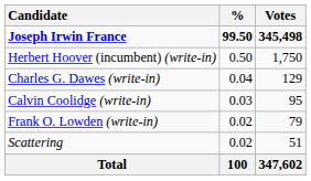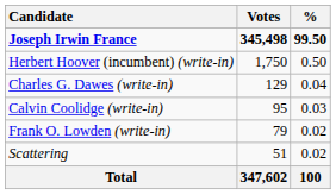 <table class="wikitable sortable plainrowheaders" style="text-align:right">
 <tr>
 <th style="text-align:left;">Candidate</th>
+<th>Votes</th>
 <th>%</th>
-<th>Votes</th>
 </tr>
 <tr>
 <td style="text-align:left;"><strong><a href='#'>Joseph Irwin France</a></strong></td>
+<td><strong>345,498</strong></td>
 <td><strong>99.50</strong></td>
-<td><strong>345,498</strong></td>
 </tr>
 <tr>
 <td style="text-align:left;"><a href='#'>Herbert Hoover</a> (incumbent) <em>(write-in)</em></td>
+<td>1,750</td>
 <td>0.50</td>
-<td>1,750</td>
 </tr>
 <tr>
 <td style="text-align:left;"><a href='#'>Charles G. Dawes</a> <em>(write-in)</em></td>
+<td>129</td>
 <td>0.04</td>
-<td>129</td>
 </tr>
 <tr>
 <td style="text-align:left;"><a href='#'>Calvin Coolidge</a> <em>(write-in)</em></td>
+<td>95</td>
 <td>0.03</td>
-<td>95</td>
 </tr>
 <tr>
 <td style="text-align:left;"><a href='#'>Frank O. Lowden</a> <em>(write-in)</em></td>
+<td>79</td>
 <td>0.02</td>
-<td>79</td>
 </tr>
 <tr>
 <td style="text-align:left;"><em>Scattering</em></td>
+<td>51</td>
 <td>0.02</td>
-<td>51</td>
 </tr>
 <tr class="sortbottom">
 <th>Total</th>
+<th>347,602</th>
 <th>100</th>
-<th>347,602</th>
 </tr>
 </table>
